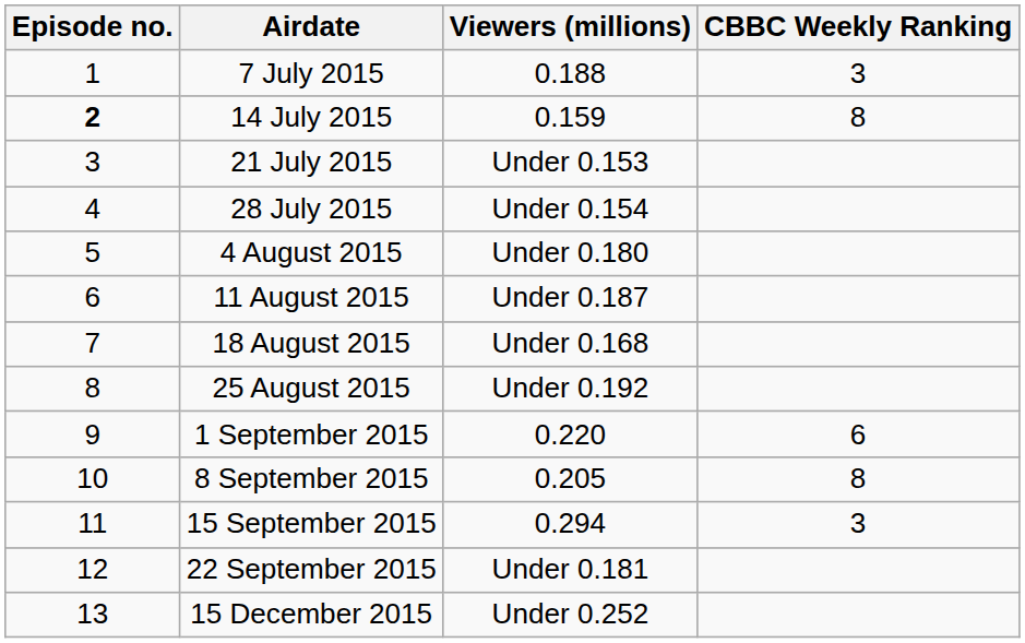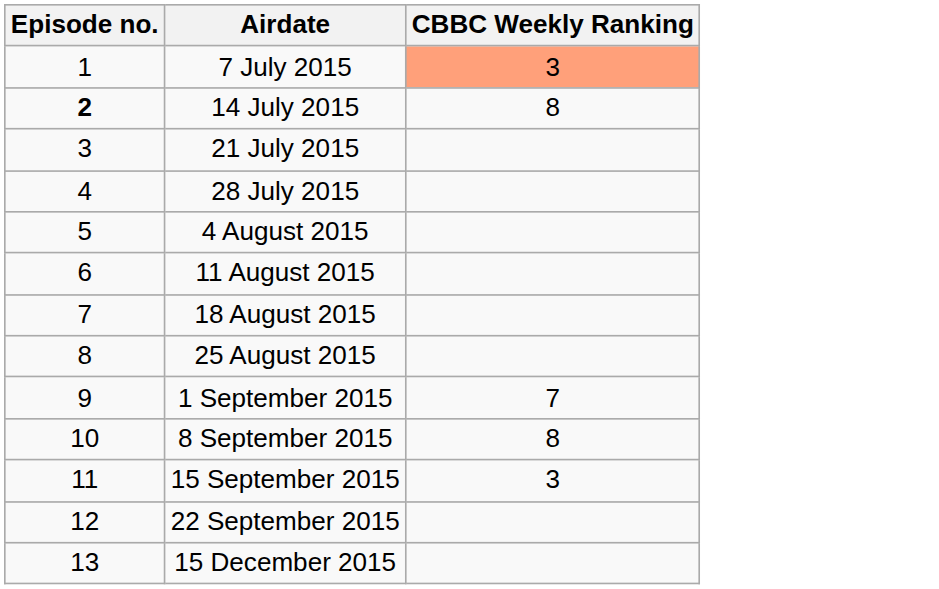 <table class="wikitable" style="text-align:center">
 <tr>
 <th>Episode no.</th>
 <th>Airdate</th>
-<th>Viewers (millions)</th>
 <th>CBBC Weekly Ranking</th>
 </tr>
 <tr>
 <td>1</td>
 <td>7 July 2015</td>
-<td>0.188</td>
-<td>3</td>
+<td style="background: lightsalmon;">3</td>
 </tr>
 <tr>
 <td><strong>2</strong></td>
 <td>14 July 2015</td>
-<td>0.159</td>
 <td>8</td>
 </tr>
 <tr>
 <td>3</td>
 <td>21 July 2015</td>
-<td>Under 0.153</td>
 <td></td>
 </tr>
 <tr>
 <td>4</td>
 <td>28 July 2015</td>
-<td>Under 0.154</td>
 <td></td>
 </tr>
 <tr>
 <td>5</td>
 <td>4 August 2015</td>
-<td>Under 0.180</td>
 <td></td>
 </tr>
 <tr>
 <td>6</td>
 <td>11 August 2015</td>
-<td>Under 0.187</td>
 <td></td>
 </tr>
 <tr>
 <td>7</td>
 <td>18 August 2015</td>
-<td>Under 0.168</td>
 <td></td>
 </tr>
 <tr>
 <td>8</td>
 <td>25 August 2015</td>
-<td>Under 0.192</td>
 <td></td>
 </tr>
 <tr>
 <td>9</td>
 <td>1 September 2015</td>
-<td>0.220</td>
-<td>6</td>
+<td>7</td>
 </tr>
 <tr>
 <td>10</td>
 <td>8 September 2015</td>
-<td>0.205</td>
 <td>8</td>
 </tr>
 <tr>
 <td>11</td>
 <td>15 September 2015</td>
-<td>0.294</td>
 <td>3</td>
 </tr>
 <tr>
 <td>12</td>
 <td>22 September 2015</td>
-<td>Under 0.181</td>
 <td></td>
 </tr>
 <tr>
 <td>13</td>
 <td>15 December 2015</td>
-<td>Under 0.252</td>
 <td></td>
 </tr>
 </table>
